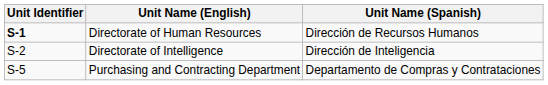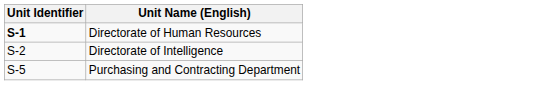 <table class="wikitable">
 <tr>
 <th>Unit Identifier</th>
 <th>Unit Name (English)</th>
-<th>Unit Name (Spanish)</th>
 </tr>
 <tr>
 <td><strong>S-1</strong></td>
 <td>Directorate of Human Resources</td>
-<td>Dirección de Recursos Humanos</td>
 </tr>
 <tr>
 <td>S-2</td>
 <td>Directorate of Intelligence</td>
-<td>Dirección de Inteligencia</td>
 </tr>
 <tr>
 <td>S-5</td>
 <td>Purchasing and Contracting Department</td>
-<td>Departamento de Compras y Contrataciones</td>
 </tr>
 </table>
